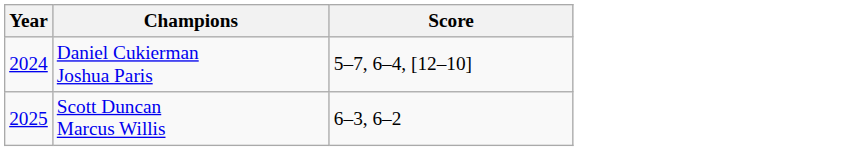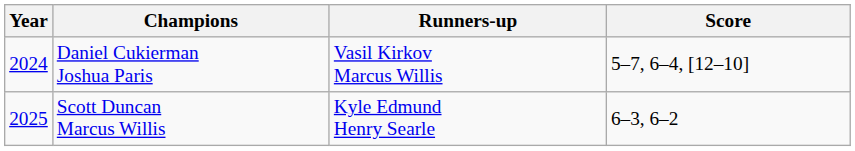 <table class="wikitable" style="font-size:90%">
 <tr>
 <th>Year</th>
 <th width="200">Champions</th>
+<th width="200">Runners-up</th>
 <th width="175">Score</th>
 </tr>
 <tr>
 <td><a href='#'>2024</a></td>
 <td> <a href='#'>Daniel Cukierman</a><br> <a href='#'>Joshua Paris</a></td>
+<td> <a href='#'>Vasil Kirkov</a><br> <a href='#'>Marcus Willis</a></td>
 <td>5–7, 6–4, [12–10]</td>
 </tr>
 <tr>
 <td><a href='#'>2025</a></td>
 <td> <a href='#'>Scott Duncan</a><br> <a href='#'>Marcus Willis</a></td>
+<td> <a href='#'>Kyle Edmund</a><br> <a href='#'>Henry Searle</a></td>
 <td>6–3, 6–2</td>
 </tr>
 </table>
